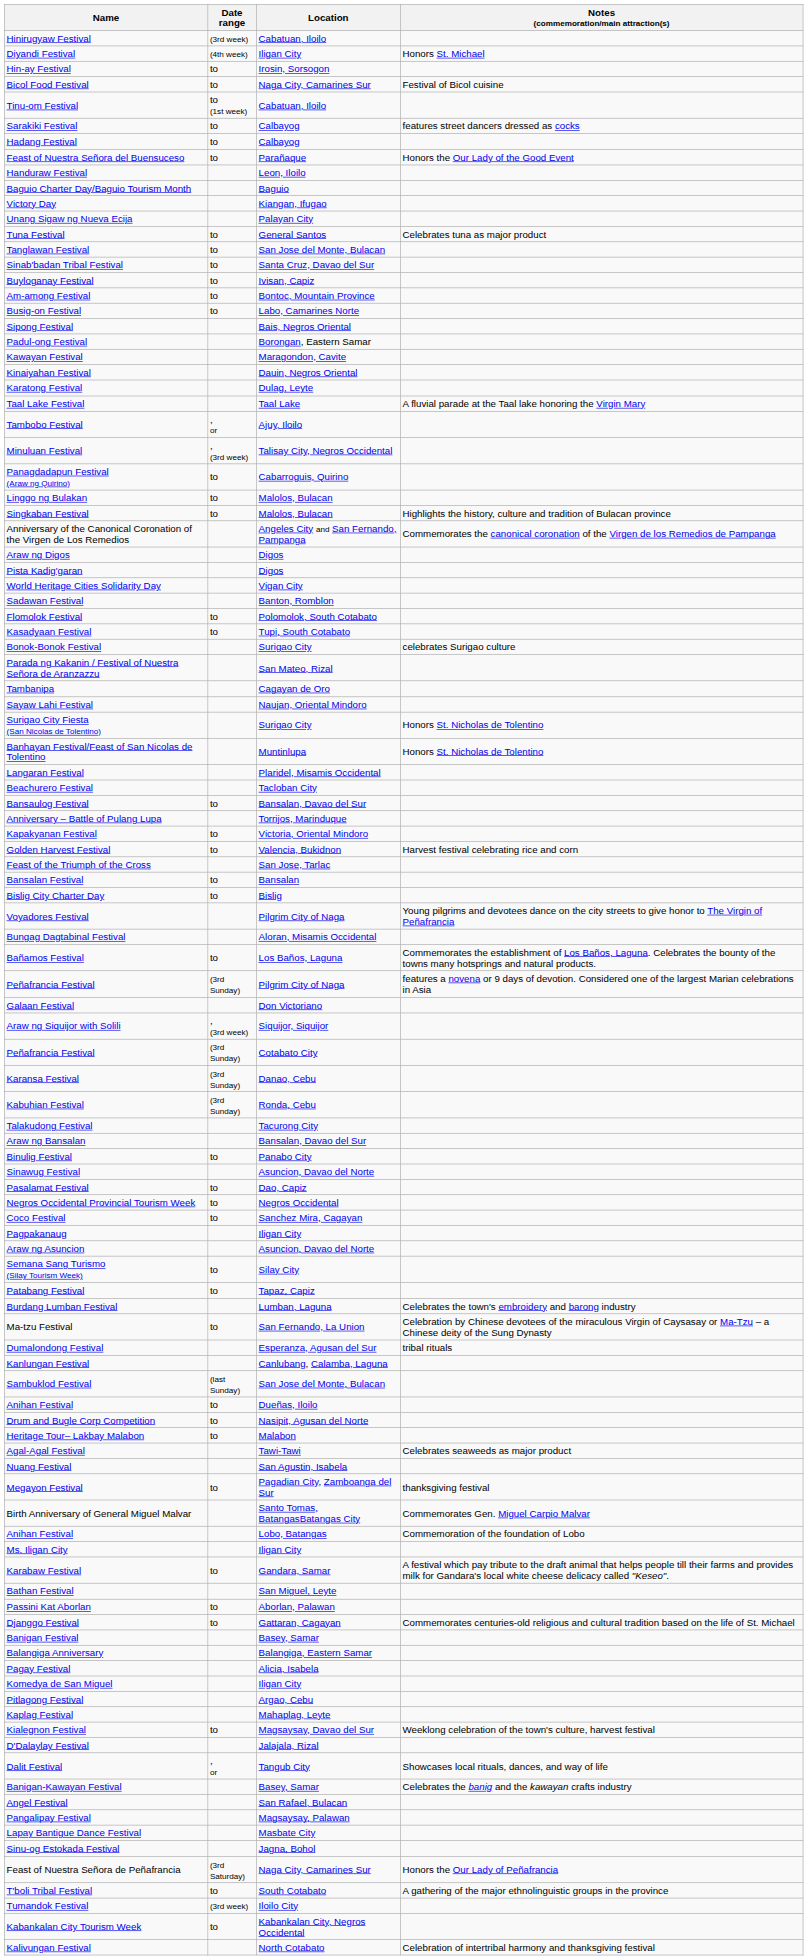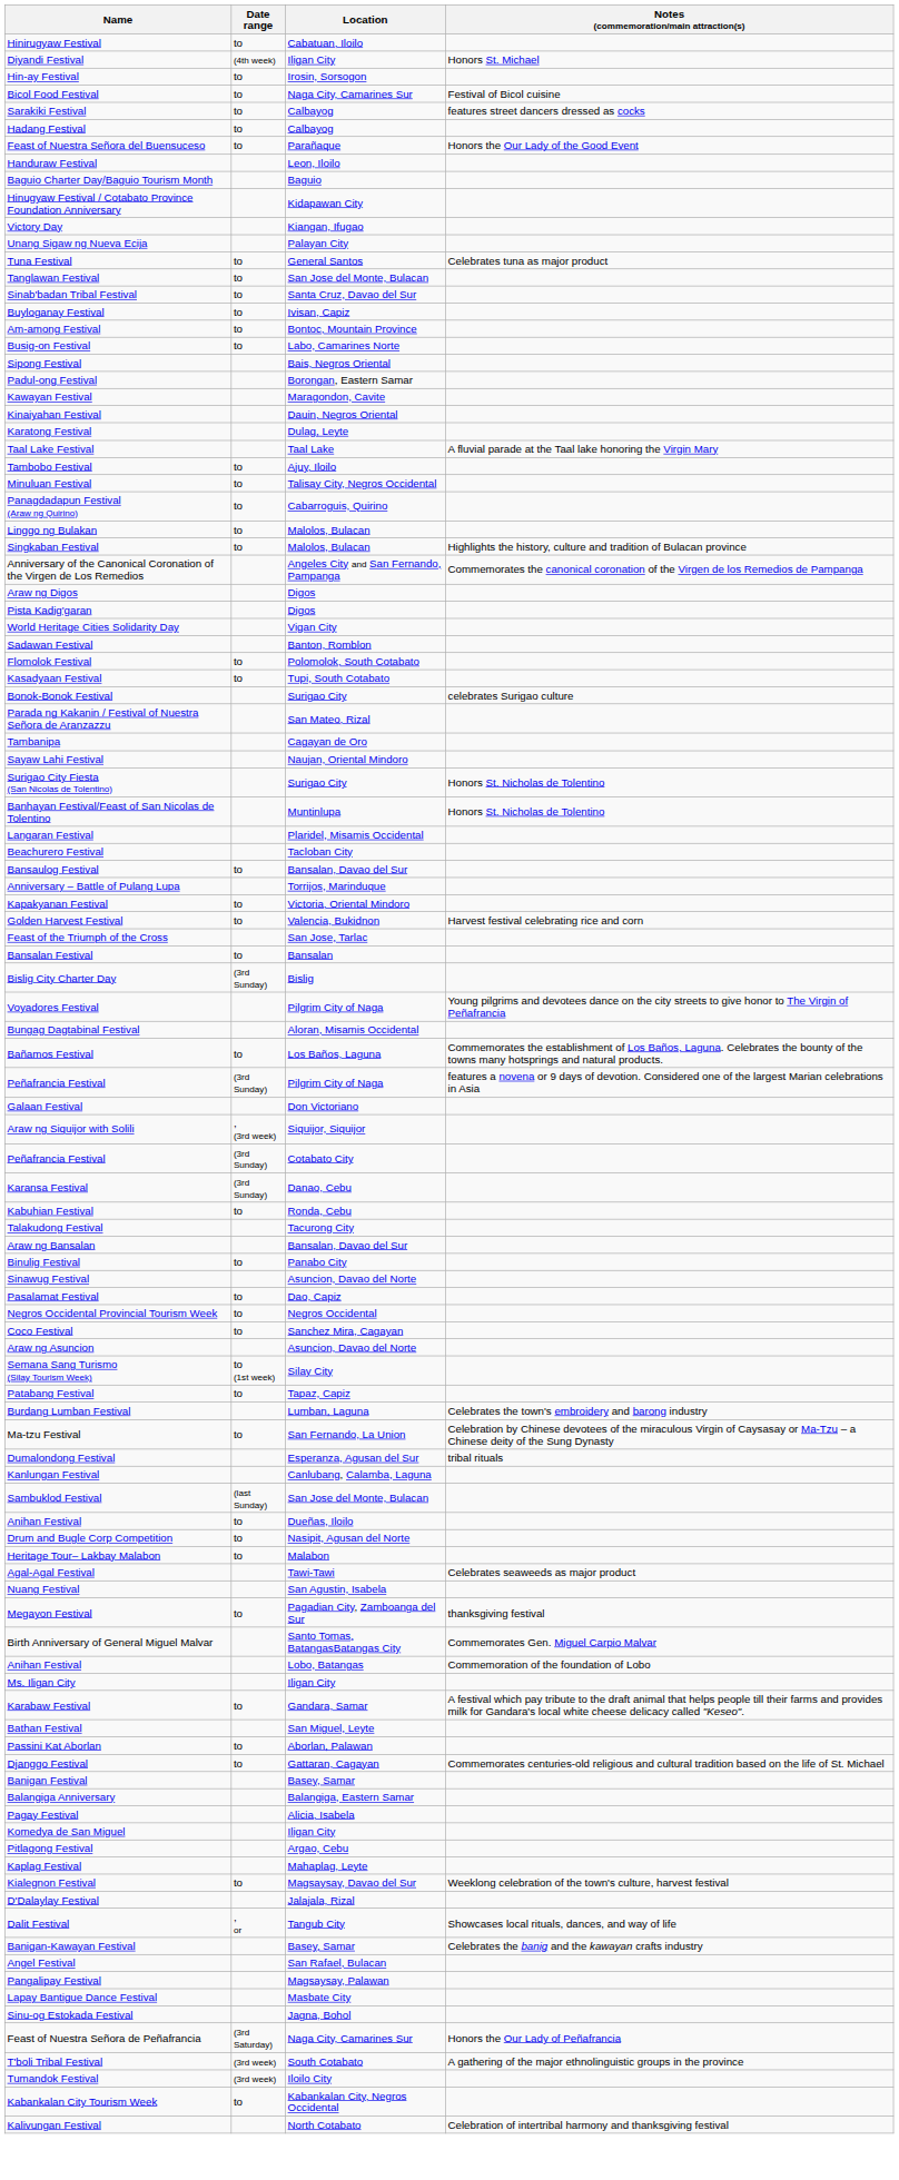 <table class="wikitable sortable" style="font-size:95%;">
 <tr>
 <th>Name</th>
 <th>Date range</th>
 <th>Location</th>
 <th class="unsortable">Notes<br><small>(commemoration/main attraction(s)</small></th>
 </tr>
 <tr>
 <td><a href='#'>Hinirugyaw Festival</a></td>
-<td> <small>(3rd week)</small></td>
+<td> to </td>
 <td><a href='#'>Cabatuan, Iloilo</a></td>
 <td></td>
 </tr>
 <tr>
 <td><a href='#'>Diyandi Festival</a></td>
 <td> <small>(4th week)</small></td>
 <td><a href='#'>Iligan City</a></td>
 <td>Honors <a href='#'>St. Michael</a></td>
 </tr>
 <tr>
 <td><a href='#'>Hin-ay Festival</a></td>
 <td> to </td>
 <td><a href='#'>Irosin, Sorsogon</a></td>
 <td></td>
 </tr>
 <tr>
 <td><a href='#'>Bicol Food Festival</a></td>
 <td> to </td>
 <td><a href='#'>Naga City, Camarines Sur</a></td>
 <td>Festival of Bicol cuisine</td>
-</tr>
-<tr>
-<td><a href='#'>Tinu-om Festival</a></td>
-<td> to <br><small>(1st week)</small></td>
-<td><a href='#'>Cabatuan, Iloilo</a></td>
-<td></td>
 </tr>
 <tr>
 <td><a href='#'>Sarakiki Festival</a></td>
 <td> to </td>
 <td><a href='#'>Calbayog</a></td>
 <td>features street dancers dressed as <a href='#'>cocks</a></td>
 </tr>
 <tr>
 <td><a href='#'>Hadang Festival</a></td>
 <td> to </td>
 <td><a href='#'>Calbayog</a></td>
 <td></td>
 </tr>
 <tr>
 <td><a href='#'>Feast of Nuestra Señora del Buensuceso</a></td>
 <td> to </td>
 <td><a href='#'>Parañaque</a></td>
 <td>Honors the <a href='#'>Our Lady of the Good Event</a></td>
 </tr>
 <tr>
 <td><a href='#'>Handuraw Festival</a></td>
 <td></td>
 <td><a href='#'>Leon, Iloilo</a></td>
 <td></td>
 </tr>
 <tr>
 <td><a href='#'>Baguio Charter Day/Baguio Tourism Month</a></td>
 <td></td>
 <td><a href='#'>Baguio</a></td>
+<td></td>
+</tr>
+<tr>
+<td><a href='#'>Hinugyaw Festival / Cotabato Province Foundation Anniversary</a></td>
+<td></td>
+<td><a href='#'>Kidapawan City</a></td>
 <td></td>
 </tr>
 <tr>
 <td><a href='#'>Victory Day</a></td>
 <td></td>
 <td><a href='#'>Kiangan, Ifugao</a></td>
 <td></td>
 </tr>
 <tr>
 <td><a href='#'>Unang Sigaw ng Nueva Ecija</a></td>
 <td></td>
 <td><a href='#'>Palayan City</a></td>
 <td></td>
 </tr>
 <tr>
 <td><a href='#'>Tuna Festival</a></td>
 <td> to </td>
 <td><a href='#'>General Santos</a></td>
 <td>Celebrates tuna as major product</td>
 </tr>
 <tr>
 <td><a href='#'>Tanglawan Festival</a></td>
 <td> to </td>
 <td><a href='#'>San Jose del Monte, Bulacan</a></td>
 <td></td>
 </tr>
 <tr>
 <td><a href='#'>Sinab'badan Tribal Festival</a></td>
 <td> to </td>
 <td><a href='#'>Santa Cruz, Davao del Sur</a></td>
 <td></td>
 </tr>
 <tr>
 <td><a href='#'>Buyloganay Festival</a></td>
 <td> to </td>
 <td><a href='#'>Ivisan, Capiz</a></td>
 <td></td>
 </tr>
 <tr>
 <td><a href='#'>Am-among Festival</a></td>
 <td> to </td>
 <td><a href='#'>Bontoc, Mountain Province</a></td>
 <td></td>
 </tr>
 <tr>
 <td><a href='#'>Busig-on Festival</a></td>
 <td> to </td>
 <td><a href='#'>Labo, Camarines Norte</a></td>
 <td></td>
 </tr>
 <tr>
 <td><a href='#'>Sipong Festival</a></td>
 <td></td>
 <td><a href='#'>Bais, Negros Oriental</a></td>
 <td></td>
 </tr>
 <tr>
 <td><a href='#'>Padul-ong Festival</a></td>
 <td></td>
 <td><a href='#'>Borongan</a>, Eastern Samar</td>
 <td></td>
 </tr>
 <tr>
 <td><a href='#'>Kawayan Festival</a></td>
 <td></td>
 <td><a href='#'>Maragondon, Cavite</a></td>
 <td></td>
 </tr>
 <tr>
 <td><a href='#'>Kinaiyahan Festival</a></td>
 <td></td>
 <td><a href='#'>Dauin, Negros Oriental</a></td>
 <td></td>
 </tr>
 <tr>
 <td><a href='#'>Karatong Festival</a></td>
 <td></td>
 <td><a href='#'>Dulag, Leyte</a></td>
 <td></td>
 </tr>
 <tr>
 <td><a href='#'>Taal Lake Festival</a></td>
 <td></td>
 <td><a href='#'>Taal Lake</a></td>
 <td>A fluvial parade at the Taal lake honoring the <a href='#'>Virgin Mary</a></td>
 </tr>
 <tr>
 <td><a href='#'>Tambobo Festival</a></td>
-<td>,<br><small>or</small> </td>
+<td> to </td>
 <td><a href='#'>Ajuy, Iloilo</a></td>
 <td></td>
 </tr>
 <tr>
 <td><a href='#'>Minuluan Festival</a></td>
-<td>,<br><small>(3rd week)</small></td>
+<td> to </td>
 <td><a href='#'>Talisay City, Negros Occidental</a></td>
 <td></td>
 </tr>
 <tr>
 <td><a href='#'>Panagdadapun Festival<br><small>(Araw ng Quirino)</small></a></td>
 <td> to </td>
 <td><a href='#'>Cabarroguis, Quirino</a></td>
 <td></td>
 </tr>
 <tr>
 <td><a href='#'>Linggo ng Bulakan</a></td>
 <td> to </td>
 <td><a href='#'>Malolos, Bulacan</a></td>
 <td></td>
 </tr>
 <tr>
 <td><a href='#'>Singkaban Festival</a></td>
 <td> to </td>
 <td><a href='#'>Malolos, Bulacan</a></td>
 <td>Highlights the history, culture and tradition of Bulacan province</td>
 </tr>
 <tr>
 <td>Anniversary of the Canonical Coronation of the Virgen de Los Remedios</td>
 <td></td>
 <td><a href='#'>Angeles City</a> <small>and</small> <a href='#'>San Fernando, Pampanga</a></td>
 <td>Commemorates the <a href='#'>canonical coronation</a> of the <a href='#'>Virgen de los Remedios de Pampanga</a></td>
 </tr>
 <tr>
 <td><a href='#'>Araw ng Digos</a></td>
 <td></td>
 <td><a href='#'>Digos</a></td>
 <td></td>
 </tr>
 <tr>
 <td><a href='#'>Pista Kadig'garan</a></td>
 <td></td>
 <td><a href='#'>Digos</a></td>
 <td></td>
 </tr>
 <tr>
 <td><a href='#'>World Heritage Cities Solidarity Day</a></td>
 <td></td>
 <td><a href='#'>Vigan City</a></td>
 <td></td>
 </tr>
 <tr>
 <td><a href='#'>Sadawan Festival</a></td>
 <td></td>
 <td><a href='#'>Banton, Romblon</a></td>
 <td></td>
 </tr>
 <tr>
 <td><a href='#'>Flomolok Festival</a></td>
 <td> to </td>
 <td><a href='#'>Polomolok, South Cotabato</a></td>
 <td></td>
 </tr>
 <tr>
 <td><a href='#'>Kasadyaan Festival</a></td>
 <td> to </td>
 <td><a href='#'>Tupi, South Cotabato</a></td>
 <td></td>
 </tr>
 <tr>
 <td><a href='#'>Bonok-Bonok Festival</a></td>
 <td></td>
 <td><a href='#'>Surigao City</a></td>
 <td>celebrates Surigao culture</td>
 </tr>
 <tr>
 <td><a href='#'>Parada ng Kakanin / Festival of Nuestra Señora de Aranzazzu</a></td>
 <td></td>
 <td><a href='#'>San Mateo, Rizal</a></td>
 <td></td>
 </tr>
 <tr>
 <td><a href='#'>Tambanipa</a></td>
 <td></td>
 <td><a href='#'>Cagayan de Oro</a></td>
 <td></td>
 </tr>
 <tr>
 <td><a href='#'>Sayaw Lahi Festival</a></td>
 <td></td>
 <td><a href='#'>Naujan, Oriental Mindoro</a></td>
 <td></td>
 </tr>
 <tr>
 <td><a href='#'>Surigao City Fiesta<br><small>(San Nicolas de Tolentino)</small></a></td>
 <td></td>
 <td><a href='#'>Surigao City</a></td>
 <td>Honors <a href='#'>St. Nicholas de Tolentino</a></td>
 </tr>
 <tr>
 <td><a href='#'>Banhayan Festival/Feast of San Nicolas de Tolentino</a></td>
 <td></td>
 <td><a href='#'>Muntinlupa</a></td>
 <td>Honors <a href='#'>St. Nicholas de Tolentino</a></td>
 </tr>
 <tr>
 <td><a href='#'>Langaran Festival</a></td>
 <td></td>
 <td><a href='#'>Plaridel, Misamis Occidental</a></td>
 <td></td>
 </tr>
 <tr>
 <td><a href='#'>Beachurero Festival</a></td>
 <td></td>
 <td><a href='#'>Tacloban City</a></td>
 <td></td>
 </tr>
 <tr>
 <td><a href='#'>Bansaulog Festival</a></td>
 <td> to </td>
 <td><a href='#'>Bansalan, Davao del Sur</a></td>
 <td></td>
 </tr>
 <tr>
 <td><a href='#'>Anniversary – Battle of Pulang Lupa</a></td>
 <td></td>
 <td><a href='#'>Torrijos, Marinduque</a></td>
 <td></td>
 </tr>
 <tr>
 <td><a href='#'>Kapakyanan Festival</a></td>
 <td> to </td>
 <td><a href='#'>Victoria, Oriental Mindoro</a></td>
 <td></td>
 </tr>
 <tr>
 <td><a href='#'>Golden Harvest Festival</a></td>
 <td> to </td>
 <td><a href='#'>Valencia, Bukidnon</a></td>
 <td>Harvest festival celebrating rice and corn</td>
 </tr>
 <tr>
 <td><a href='#'>Feast of the Triumph of the Cross</a></td>
 <td></td>
 <td><a href='#'>San Jose, Tarlac</a></td>
 <td></td>
 </tr>
 <tr>
 <td><a href='#'>Bansalan Festival</a></td>
 <td> to </td>
 <td><a href='#'>Bansalan</a></td>
 <td></td>
 </tr>
 <tr>
 <td><a href='#'>Bislig City Charter Day</a></td>
-<td> to </td>
+<td><small>(3rd Sunday)</small></td>
 <td><a href='#'>Bislig</a></td>
 <td></td>
 </tr>
 <tr>
 <td><a href='#'>Voyadores Festival</a></td>
 <td></td>
 <td><a href='#'>Pilgrim City of Naga</a></td>
 <td>Young pilgrims and devotees dance on the city streets to give honor to <a href='#'>The Virgin of Peñafrancia</a></td>
 </tr>
 <tr>
 <td><a href='#'>Bungag Dagtabinal Festival</a></td>
 <td></td>
 <td><a href='#'>Aloran, Misamis Occidental</a></td>
 <td></td>
 </tr>
 <tr>
 <td><a href='#'>Bañamos Festival</a></td>
 <td> to </td>
 <td><a href='#'>Los Baños, Laguna</a></td>
 <td>Commemorates the establishment of <a href='#'>Los Baños, Laguna</a>. Celebrates the bounty of the towns many hotsprings and natural products.</td>
 </tr>
 <tr>
 <td><a href='#'>Peñafrancia Festival</a></td>
 <td><small>(3rd Sunday)</small></td>
 <td><a href='#'>Pilgrim City of Naga</a></td>
 <td>features a <a href='#'>novena</a> or 9 days of devotion. Considered one of the largest Marian celebrations in Asia</td>
 </tr>
 <tr>
 <td><a href='#'>Galaan Festival</a></td>
 <td></td>
 <td><a href='#'>Don Victoriano</a></td>
 <td></td>
 </tr>
 <tr>
 <td><a href='#'>Araw ng Siquijor with Solili</a></td>
 <td>,<br><small>(3rd week)</small></td>
 <td><a href='#'>Siquijor, Siquijor</a></td>
 <td></td>
 </tr>
 <tr>
 <td><a href='#'>Peñafrancia Festival</a></td>
 <td> <small>(3rd Sunday)</small></td>
 <td><a href='#'>Cotabato City</a></td>
 <td></td>
 </tr>
 <tr>
 <td><a href='#'>Karansa Festival</a></td>
 <td> <small>(3rd Sunday)</small></td>
 <td><a href='#'>Danao, Cebu</a></td>
 <td></td>
 </tr>
 <tr>
 <td><a href='#'>Kabuhian Festival</a></td>
-<td> <small>(3rd Sunday)</small></td>
+<td> to </td>
 <td><a href='#'>Ronda, Cebu</a></td>
 <td></td>
 </tr>
 <tr>
 <td><a href='#'>Talakudong Festival</a></td>
 <td></td>
 <td><a href='#'>Tacurong City</a></td>
 <td></td>
 </tr>
 <tr>
 <td><a href='#'>Araw ng Bansalan</a></td>
 <td></td>
 <td><a href='#'>Bansalan, Davao del Sur</a></td>
 <td></td>
 </tr>
 <tr>
 <td><a href='#'>Binulig Festival</a></td>
 <td> to </td>
 <td><a href='#'>Panabo City</a></td>
 <td></td>
 </tr>
 <tr>
 <td><a href='#'>Sinawug Festival</a></td>
 <td></td>
 <td><a href='#'>Asuncion, Davao del Norte</a></td>
 <td></td>
 </tr>
 <tr>
 <td><a href='#'>Pasalamat Festival</a></td>
 <td> to </td>
 <td><a href='#'>Dao, Capiz</a></td>
 <td></td>
 </tr>
 <tr>
 <td><a href='#'>Negros Occidental Provincial Tourism Week</a></td>
 <td> to </td>
 <td><a href='#'>Negros Occidental</a></td>
 <td></td>
 </tr>
 <tr>
 <td><a href='#'>Coco Festival</a></td>
 <td> to </td>
 <td><a href='#'>Sanchez Mira, Cagayan</a></td>
 <td></td>
 </tr>
 <tr>
-<td><a href='#'>Pagpakanaug</a></td>
-<td></td>
-<td><a href='#'>Iligan City</a></td>
-<td></td>
-</tr>
-<tr>
 <td><a href='#'>Araw ng Asuncion</a></td>
 <td></td>
 <td><a href='#'>Asuncion, Davao del Norte</a></td>
 <td></td>
 </tr>
 <tr>
 <td><a href='#'>Semana Sang Turismo<br><small>(Silay Tourism Week)</small></a></td>
-<td> to </td>
+<td> to <br><small>(1st week)</small></td>
 <td><a href='#'>Silay City</a></td>
 <td></td>
 </tr>
 <tr>
 <td><a href='#'>Patabang Festival</a></td>
 <td> to </td>
 <td><a href='#'>Tapaz, Capiz</a></td>
 <td></td>
 </tr>
 <tr>
 <td><a href='#'>Burdang Lumban Festival</a></td>
 <td></td>
 <td><a href='#'>Lumban, Laguna</a></td>
 <td>Celebrates the town's <a href='#'>embroidery</a> and <a href='#'>barong</a> industry</td>
 </tr>
 <tr>
 <td>Ma-tzu Festival</td>
 <td> to </td>
 <td><a href='#'>San Fernando, La Union</a></td>
 <td>Celebration by Chinese devotees of the miraculous Virgin of Caysasay or <a href='#'>Ma-Tzu</a> – a Chinese deity of the Sung Dynasty</td>
 </tr>
 <tr>
 <td><a href='#'>Dumalondong Festival</a></td>
 <td></td>
 <td><a href='#'>Esperanza, Agusan del Sur</a></td>
 <td>tribal rituals</td>
 </tr>
 <tr>
 <td><a href='#'>Kanlungan Festival</a></td>
 <td></td>
 <td><a href='#'>Canlubang</a>, <a href='#'>Calamba, Laguna</a></td>
 <td></td>
 </tr>
 <tr>
 <td><a href='#'>Sambuklod Festival</a></td>
 <td> <small>(last Sunday)</small></td>
 <td><a href='#'>San Jose del Monte, Bulacan</a></td>
 <td></td>
 </tr>
 <tr>
 <td><a href='#'>Anihan Festival</a></td>
 <td> to </td>
 <td><a href='#'>Dueñas, Iloilo</a></td>
 <td></td>
 </tr>
 <tr>
 <td><a href='#'>Drum and Bugle Corp Competition</a></td>
 <td> to </td>
 <td><a href='#'>Nasipit, Agusan del Norte</a></td>
 <td></td>
 </tr>
 <tr>
 <td><a href='#'>Heritage Tour– Lakbay Malabon</a></td>
 <td> to </td>
 <td><a href='#'>Malabon</a></td>
 <td></td>
 </tr>
 <tr>
 <td><a href='#'>Agal-Agal Festival</a></td>
 <td></td>
 <td><a href='#'>Tawi-Tawi</a></td>
 <td>Celebrates seaweeds as major product</td>
 </tr>
 <tr>
 <td><a href='#'>Nuang Festival</a></td>
 <td></td>
 <td><a href='#'>San Agustin, Isabela</a></td>
 <td></td>
 </tr>
 <tr>
 <td><a href='#'>Megayon Festival</a></td>
 <td> to </td>
 <td><a href='#'>Pagadian City</a>, <a href='#'>Zamboanga del Sur</a></td>
 <td>thanksgiving festival</td>
 </tr>
 <tr>
 <td>Birth Anniversary of General Miguel Malvar</td>
 <td></td>
 <td><a href='#'>Santo Tomas, Batangas</a><a href='#'>Batangas City</a></td>
 <td>Commemorates Gen. <a href='#'>Miguel Carpio Malvar</a></td>
 </tr>
 <tr>
 <td><a href='#'>Anihan Festival</a></td>
 <td></td>
 <td><a href='#'>Lobo, Batangas</a></td>
 <td>Commemoration of the foundation of Lobo</td>
 </tr>
 <tr>
 <td><a href='#'>Ms. Iligan City</a></td>
 <td></td>
 <td><a href='#'>Iligan City</a></td>
 <td></td>
 </tr>
 <tr>
 <td><a href='#'>Karabaw Festival</a></td>
 <td> to </td>
 <td><a href='#'>Gandara, Samar</a></td>
 <td>A festival which pay tribute to the draft animal that helps people till their farms and provides milk for Gandara's local white cheese delicacy called <em>"Keseo"</em>.</td>
 </tr>
 <tr>
 <td><a href='#'>Bathan Festival</a></td>
 <td></td>
 <td><a href='#'>San Miguel, Leyte</a></td>
 <td></td>
 </tr>
 <tr>
 <td><a href='#'>Passini Kat Aborlan</a></td>
 <td> to </td>
 <td><a href='#'>Aborlan, Palawan</a></td>
 <td></td>
 </tr>
 <tr>
 <td><a href='#'>Djanggo Festival</a></td>
 <td> to </td>
 <td><a href='#'>Gattaran, Cagayan</a></td>
 <td>Commemorates centuries-old religious and cultural tradition based on the life of St. Michael</td>
 </tr>
 <tr>
 <td><a href='#'>Banigan Festival</a></td>
 <td></td>
 <td><a href='#'>Basey, Samar</a></td>
 <td></td>
 </tr>
 <tr>
 <td><a href='#'>Balangiga Anniversary</a></td>
 <td></td>
 <td><a href='#'>Balangiga, Eastern Samar</a></td>
 <td></td>
 </tr>
 <tr>
 <td><a href='#'>Pagay Festival</a></td>
 <td></td>
 <td><a href='#'>Alicia, Isabela</a></td>
 <td></td>
 </tr>
 <tr>
 <td><a href='#'>Komedya de San Miguel</a></td>
 <td></td>
 <td><a href='#'>Iligan City</a></td>
 <td></td>
 </tr>
 <tr>
 <td><a href='#'>Pitlagong Festival</a></td>
 <td></td>
 <td><a href='#'>Argao, Cebu</a></td>
 <td></td>
 </tr>
 <tr>
 <td><a href='#'>Kaplag Festival</a></td>
 <td></td>
 <td><a href='#'>Mahaplag, Leyte</a></td>
 <td></td>
 </tr>
 <tr>
 <td><a href='#'>Kialegnon Festival</a></td>
 <td> to </td>
 <td><a href='#'>Magsaysay, Davao del Sur</a></td>
 <td>Weeklong celebration of the town's culture, harvest festival</td>
 </tr>
 <tr>
 <td><a href='#'>D'Dalaylay Festival</a></td>
 <td></td>
 <td><a href='#'>Jalajala, Rizal</a></td>
 <td></td>
 </tr>
 <tr>
 <td><a href='#'>Dalit Festival</a></td>
 <td>,<br><small>or</small> </td>
 <td><a href='#'>Tangub City</a></td>
 <td>Showcases local rituals, dances, and way of life</td>
 </tr>
 <tr>
 <td><a href='#'>Banigan-Kawayan Festival</a></td>
 <td></td>
 <td><a href='#'>Basey, Samar</a></td>
 <td>Celebrates the <em><a href='#'>banig</a></em> and the <em>kawayan</em> crafts industry</td>
 </tr>
 <tr>
 <td><a href='#'>Angel Festival</a></td>
 <td></td>
 <td><a href='#'>San Rafael, Bulacan</a></td>
 <td></td>
 </tr>
 <tr>
 <td><a href='#'>Pangalipay Festival</a></td>
 <td></td>
 <td><a href='#'>Magsaysay, Palawan</a></td>
 <td></td>
 </tr>
 <tr>
 <td><a href='#'>Lapay Bantigue Dance Festival</a></td>
 <td></td>
 <td><a href='#'>Masbate City</a></td>
 <td></td>
 </tr>
 <tr>
 <td><a href='#'>Sinu-og Estokada Festival</a></td>
 <td></td>
 <td><a href='#'>Jagna, Bohol</a></td>
 <td></td>
 </tr>
 <tr>
 <td>Feast of Nuestra Señora de Peñafrancia<br></td>
 <td> <small>(3rd Saturday)</small></td>
 <td><a href='#'>Naga City, Camarines Sur</a></td>
 <td>Honors the <a href='#'>Our Lady of Peñafrancia</a></td>
 </tr>
 <tr>
 <td><a href='#'>T'boli Tribal Festival</a></td>
-<td> to </td>
+<td> <small>(3rd week)</small></td>
 <td><a href='#'>South Cotabato</a></td>
 <td>A gathering of the major ethnolinguistic groups in the province</td>
 </tr>
 <tr>
 <td><a href='#'>Tumandok Festival</a></td>
 <td> <small>(3rd week)</small></td>
 <td><a href='#'>Iloilo City</a></td>
 <td></td>
 </tr>
 <tr>
 <td><a href='#'>Kabankalan City Tourism Week</a></td>
 <td> to </td>
 <td><a href='#'>Kabankalan City, Negros Occidental</a></td>
 <td></td>
 </tr>
 <tr>
 <td><a href='#'>Kalivungan Festival</a></td>
 <td></td>
 <td><a href='#'>North Cotabato</a></td>
 <td>Celebration of intertribal harmony and thanksgiving festival</td>
 </tr>
 </table>
